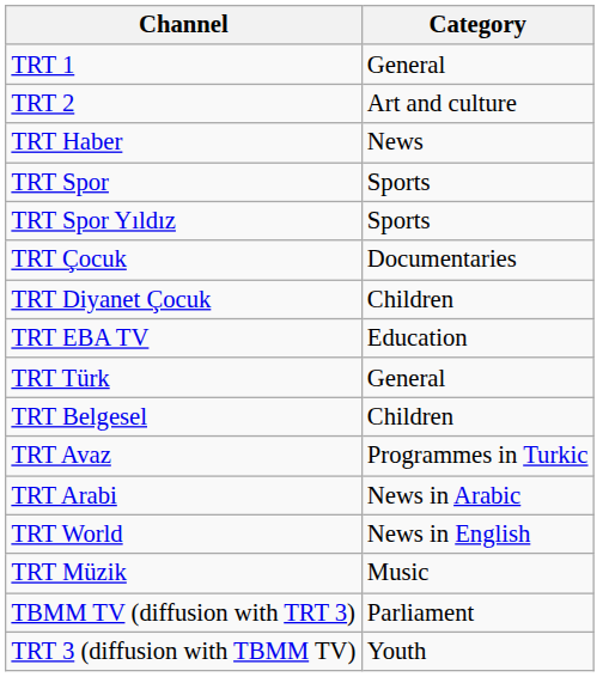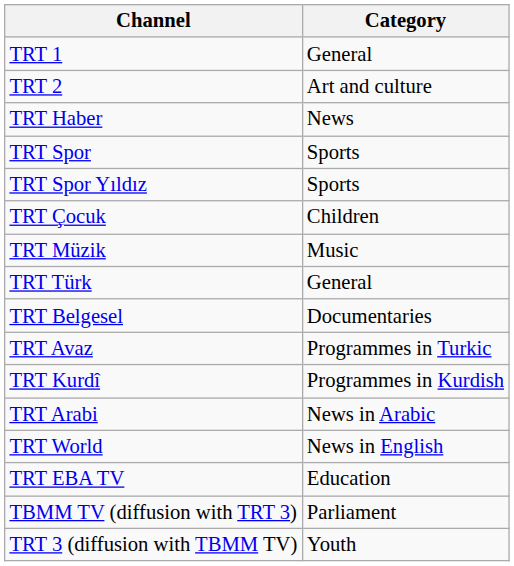 <table class="wikitable sortable">
 <tr>
 <th>Channel</th>
 <th>Category</th>
 </tr>
 <tr>
 <td><a href='#'>TRT 1</a></td>
 <td>General</td>
 </tr>
 <tr>
 <td><a href='#'>TRT 2</a></td>
 <td>Art and culture</td>
 </tr>
 <tr>
 <td><a href='#'>TRT Haber</a></td>
 <td>News</td>
 </tr>
 <tr>
 <td><a href='#'>TRT Spor</a></td>
 <td>Sports</td>
 </tr>
 <tr>
 <td><a href='#'>TRT Spor Yıldız</a></td>
 <td>Sports</td>
 </tr>
 <tr>
 <td><a href='#'>TRT Çocuk</a></td>
-<td>Documentaries</td>
-</tr>
-<tr>
-<td><a href='#'>TRT Diyanet Çocuk</a></td>
 <td>Children</td>
 </tr>
 <tr>
-<td><a href='#'>TRT EBA TV</a></td>
-<td>Education</td>
+<td><a href='#'>TRT Müzik</a></td>
+<td>Music</td>
 </tr>
 <tr>
 <td><a href='#'>TRT Türk</a></td>
 <td>General</td>
 </tr>
 <tr>
 <td><a href='#'>TRT Belgesel</a></td>
-<td>Children</td>
+<td>Documentaries</td>
 </tr>
 <tr>
 <td><a href='#'>TRT Avaz</a></td>
 <td>Programmes in <a href='#'>Turkic</a></td>
+</tr>
+<tr>
+<td><a href='#'>TRT Kurdî</a></td>
+<td>Programmes in <a href='#'>Kurdish</a></td>
 </tr>
 <tr>
 <td><a href='#'>TRT Arabi</a></td>
 <td>News in <a href='#'>Arabic</a></td>
 </tr>
 <tr>
 <td><a href='#'>TRT World</a></td>
 <td>News in <a href='#'>English</a></td>
 </tr>
 <tr>
-<td><a href='#'>TRT Müzik</a></td>
-<td>Music</td>
+<td><a href='#'>TRT EBA TV</a></td>
+<td>Education</td>
 </tr>
 <tr>
 <td><a href='#'>TBMM TV</a> (diffusion with <a href='#'>TRT 3</a>)</td>
 <td>Parliament</td>
 </tr>
 <tr>
 <td><a href='#'>TRT 3</a> (diffusion with <a href='#'>TBMM</a> TV)</td>
 <td>Youth</td>
 </tr>
 </table>
